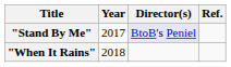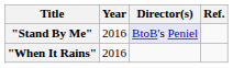 <table class="wikitable plainrowheaders" style="text-align:center">
 <tr>
 <th scope="col">Title</th>
 <th scope="col">Year</th>
 <th scope="col">Director(s)</th>
 <th scope="col">Ref.</th>
 </tr>
 <tr>
 <th scope="row">"Stand By Me"</th>
-<td>2017</td>
+<td>2016</td>
 <td style="background: lavender;"><a href='#'>BtoB</a>'s <a href='#'>Peniel</a></td>
 <td></td>
 </tr>
 <tr>
 <th scope="row">"When It Rains"</th>
-<td>2018</td>
+<td>2016</td>
 <td></td>
 <td></td>
 </tr>
 </table>
